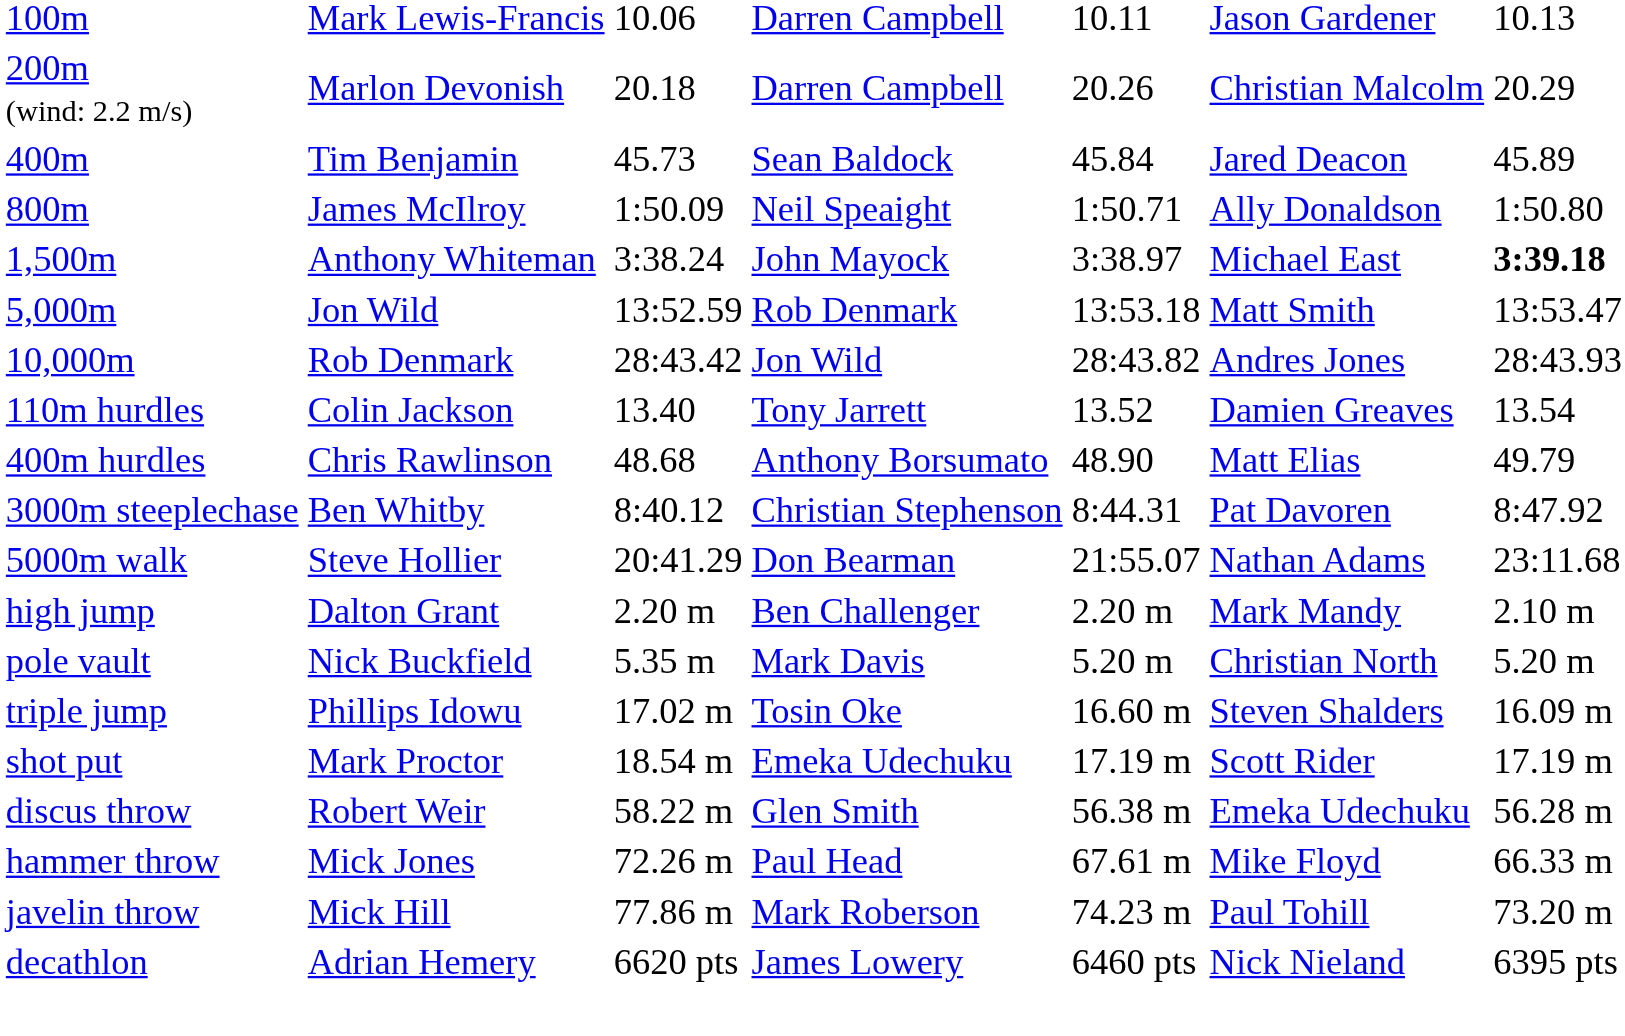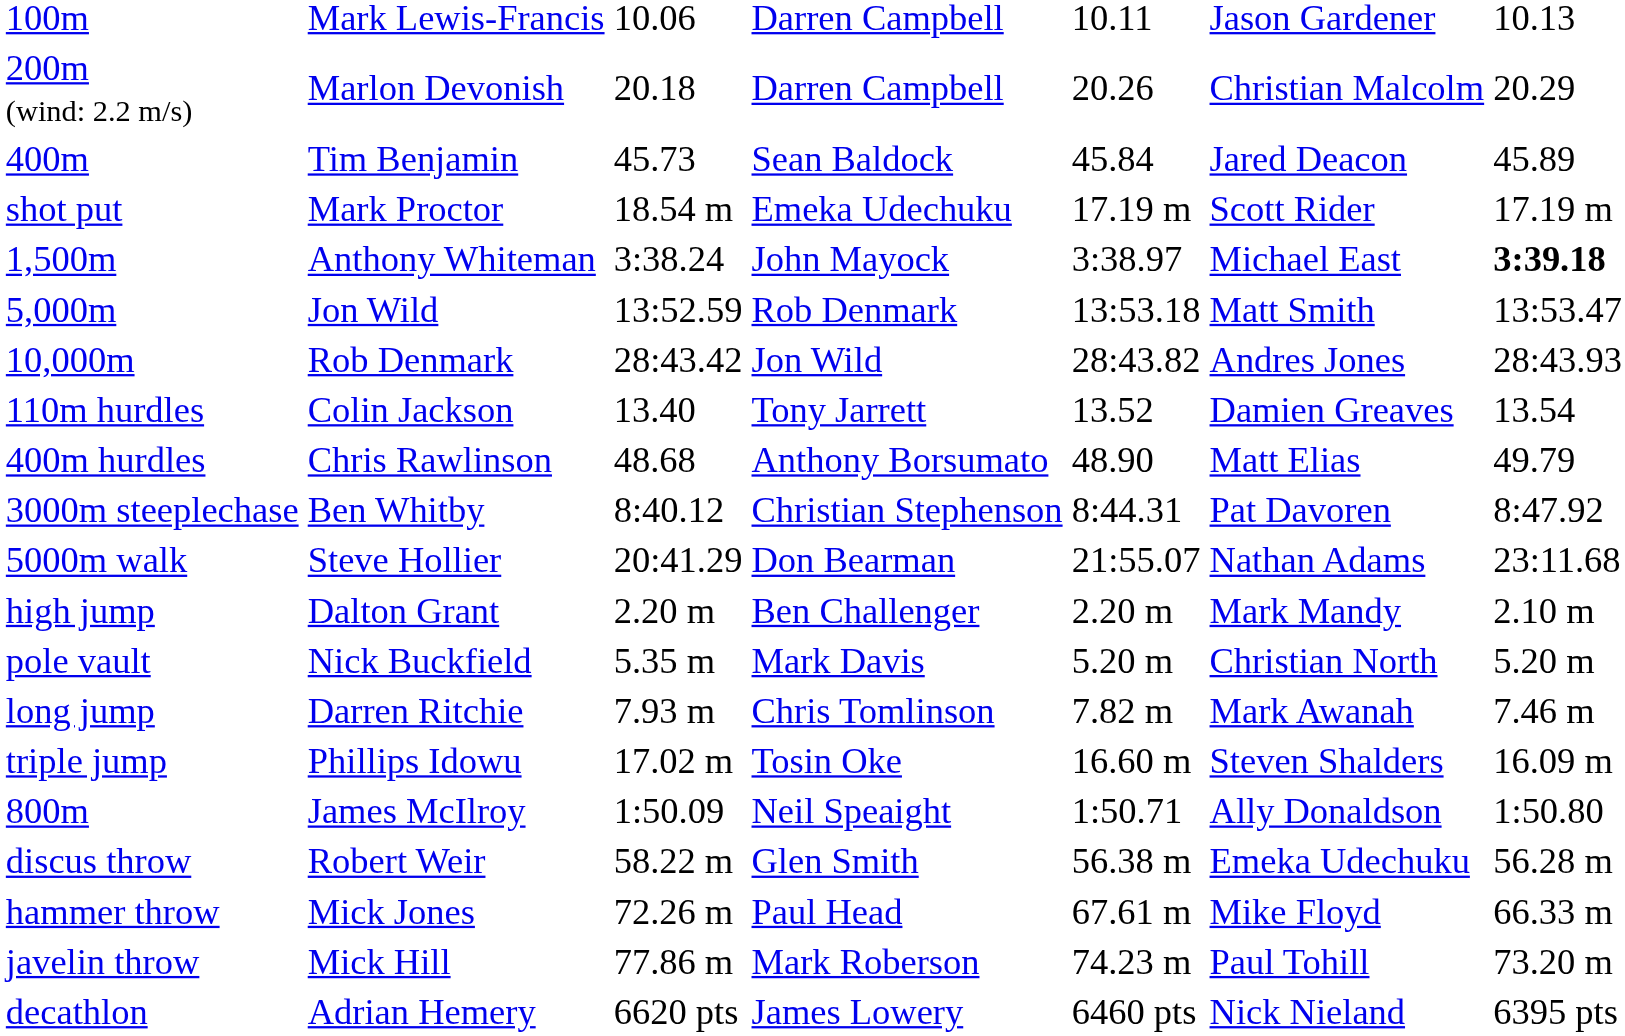 <table>
 <tr>
 <td><a href='#'>100m</a></td>
 <td><a href='#'>Mark Lewis-Francis</a></td>
 <td>10.06</td>
 <td><a href='#'>Darren Campbell</a></td>
 <td>10.11</td>
 <td><a href='#'>Jason Gardener</a></td>
 <td>10.13</td>
 </tr>
 <tr>
 <td><a href='#'>200m</a><br><small>(wind: 2.2 m/s)</small></td>
 <td><a href='#'>Marlon Devonish</a></td>
 <td>20.18 </td>
 <td><a href='#'>Darren Campbell</a></td>
 <td>20.26 </td>
 <td> <a href='#'>Christian Malcolm</a></td>
 <td>20.29 </td>
 </tr>
 <tr>
 <td><a href='#'>400m</a></td>
 <td> <a href='#'>Tim Benjamin</a></td>
 <td>45.73</td>
 <td><a href='#'>Sean Baldock</a></td>
 <td>45.84</td>
 <td><a href='#'>Jared Deacon</a></td>
 <td>45.89</td>
 </tr>
 <tr>
-<td><a href='#'>800m</a></td>
-<td><a href='#'>James McIlroy</a></td>
-<td>1:50.09</td>
-<td><a href='#'>Neil Speaight</a></td>
-<td>1:50.71</td>
-<td> <a href='#'>Ally Donaldson</a></td>
-<td>1:50.80</td>
+<td><a href='#'>shot put</a></td>
+<td><a href='#'>Mark Proctor</a></td>
+<td>18.54 m</td>
+<td><a href='#'>Emeka Udechuku</a></td>
+<td>17.19 m</td>
+<td><a href='#'>Scott Rider</a></td>
+<td>17.19 m</td>
 </tr>
 <tr>
 <td><a href='#'>1,500m</a></td>
 <td><a href='#'>Anthony Whiteman</a></td>
 <td>3:38.24</td>
 <td><a href='#'>John Mayock</a></td>
 <td>3:38.97</td>
 <td><a href='#'>Michael East</a></td>
 <td><strong>3:39.18</strong></td>
 </tr>
 <tr>
 <td><a href='#'>5,000m</a></td>
 <td><a href='#'>Jon Wild</a></td>
 <td>13:52.59</td>
 <td><a href='#'>Rob Denmark</a></td>
 <td>13:53.18</td>
 <td><a href='#'>Matt Smith</a></td>
 <td>13:53.47</td>
 </tr>
 <tr>
 <td><a href='#'>10,000m</a></td>
 <td><a href='#'>Rob Denmark</a></td>
 <td>28:43.42</td>
 <td><a href='#'>Jon Wild</a></td>
 <td>28:43.82</td>
 <td> <a href='#'>Andres Jones</a></td>
 <td>28:43.93</td>
 </tr>
 <tr>
 <td><a href='#'>110m hurdles</a></td>
 <td> <a href='#'>Colin Jackson</a></td>
 <td>13.40</td>
 <td><a href='#'>Tony Jarrett</a></td>
 <td>13.52</td>
 <td><a href='#'>Damien Greaves</a></td>
 <td>13.54</td>
 </tr>
 <tr>
 <td><a href='#'>400m hurdles</a></td>
 <td><a href='#'>Chris Rawlinson</a></td>
 <td>48.68</td>
 <td><a href='#'>Anthony Borsumato</a></td>
 <td>48.90</td>
 <td> <a href='#'>Matt Elias</a></td>
 <td>49.79</td>
 </tr>
 <tr>
 <td><a href='#'>3000m steeplechase</a></td>
 <td><a href='#'>Ben Whitby</a></td>
 <td>8:40.12</td>
 <td><a href='#'>Christian Stephenson</a></td>
 <td>8:44.31</td>
 <td><a href='#'>Pat Davoren</a></td>
 <td>8:47.92</td>
 </tr>
 <tr>
 <td><a href='#'>5000m walk</a></td>
 <td><a href='#'>Steve Hollier</a></td>
 <td>20:41.29</td>
 <td><a href='#'>Don Bearman</a></td>
 <td>21:55.07</td>
 <td><a href='#'>Nathan Adams</a></td>
 <td>23:11.68</td>
 </tr>
 <tr>
 <td><a href='#'>high jump</a></td>
 <td><a href='#'>Dalton Grant</a></td>
 <td>2.20 m</td>
 <td><a href='#'>Ben Challenger</a></td>
 <td>2.20 m</td>
 <td> <a href='#'>Mark Mandy</a></td>
 <td>2.10 m</td>
 </tr>
 <tr>
 <td><a href='#'>pole vault</a></td>
 <td><a href='#'>Nick Buckfield</a></td>
 <td>5.35 m</td>
 <td><a href='#'>Mark Davis</a></td>
 <td>5.20 m</td>
 <td><a href='#'>Christian North</a></td>
 <td>5.20 m</td>
 </tr>
 <tr>
+<td><a href='#'>long jump</a></td>
+<td> <a href='#'>Darren Ritchie</a></td>
+<td>7.93 m</td>
+<td><a href='#'>Chris Tomlinson</a></td>
+<td>7.82 m</td>
+<td><a href='#'>Mark Awanah</a></td>
+<td>7.46 m</td>
+</tr>
+<tr>
 <td><a href='#'>triple jump</a></td>
 <td><a href='#'>Phillips Idowu</a></td>
 <td>17.02 m</td>
 <td><a href='#'>Tosin Oke</a></td>
 <td>16.60 m</td>
 <td> <a href='#'>Steven Shalders</a></td>
 <td>16.09 m</td>
 </tr>
 <tr>
-<td><a href='#'>shot put</a></td>
-<td><a href='#'>Mark Proctor</a></td>
-<td>18.54 m</td>
-<td><a href='#'>Emeka Udechuku</a></td>
-<td>17.19 m</td>
-<td><a href='#'>Scott Rider</a></td>
-<td>17.19 m</td>
+<td><a href='#'>800m</a></td>
+<td><a href='#'>James McIlroy</a></td>
+<td>1:50.09</td>
+<td><a href='#'>Neil Speaight</a></td>
+<td>1:50.71</td>
+<td> <a href='#'>Ally Donaldson</a></td>
+<td>1:50.80</td>
 </tr>
 <tr>
 <td><a href='#'>discus throw</a></td>
 <td><a href='#'>Robert Weir</a></td>
 <td>58.22 m</td>
 <td><a href='#'>Glen Smith</a></td>
 <td>56.38 m</td>
 <td><a href='#'>Emeka Udechuku</a></td>
 <td>56.28 m</td>
 </tr>
 <tr>
 <td><a href='#'>hammer throw</a></td>
 <td><a href='#'>Mick Jones</a></td>
 <td>72.26 m</td>
 <td><a href='#'>Paul Head</a></td>
 <td>67.61 m</td>
 <td><a href='#'>Mike Floyd</a></td>
 <td>66.33 m</td>
 </tr>
 <tr>
 <td><a href='#'>javelin throw</a></td>
 <td><a href='#'>Mick Hill</a></td>
 <td>77.86 m</td>
 <td><a href='#'>Mark Roberson</a></td>
 <td>74.23 m</td>
 <td><a href='#'>Paul Tohill</a></td>
 <td>73.20 m</td>
 </tr>
 <tr>
 <td><a href='#'>decathlon</a></td>
 <td><a href='#'>Adrian Hemery</a></td>
 <td>6620 pts</td>
 <td><a href='#'>James Lowery</a></td>
 <td>6460 pts</td>
 <td><a href='#'>Nick Nieland</a></td>
 <td>6395 pts</td>
 </tr>
 </table>
